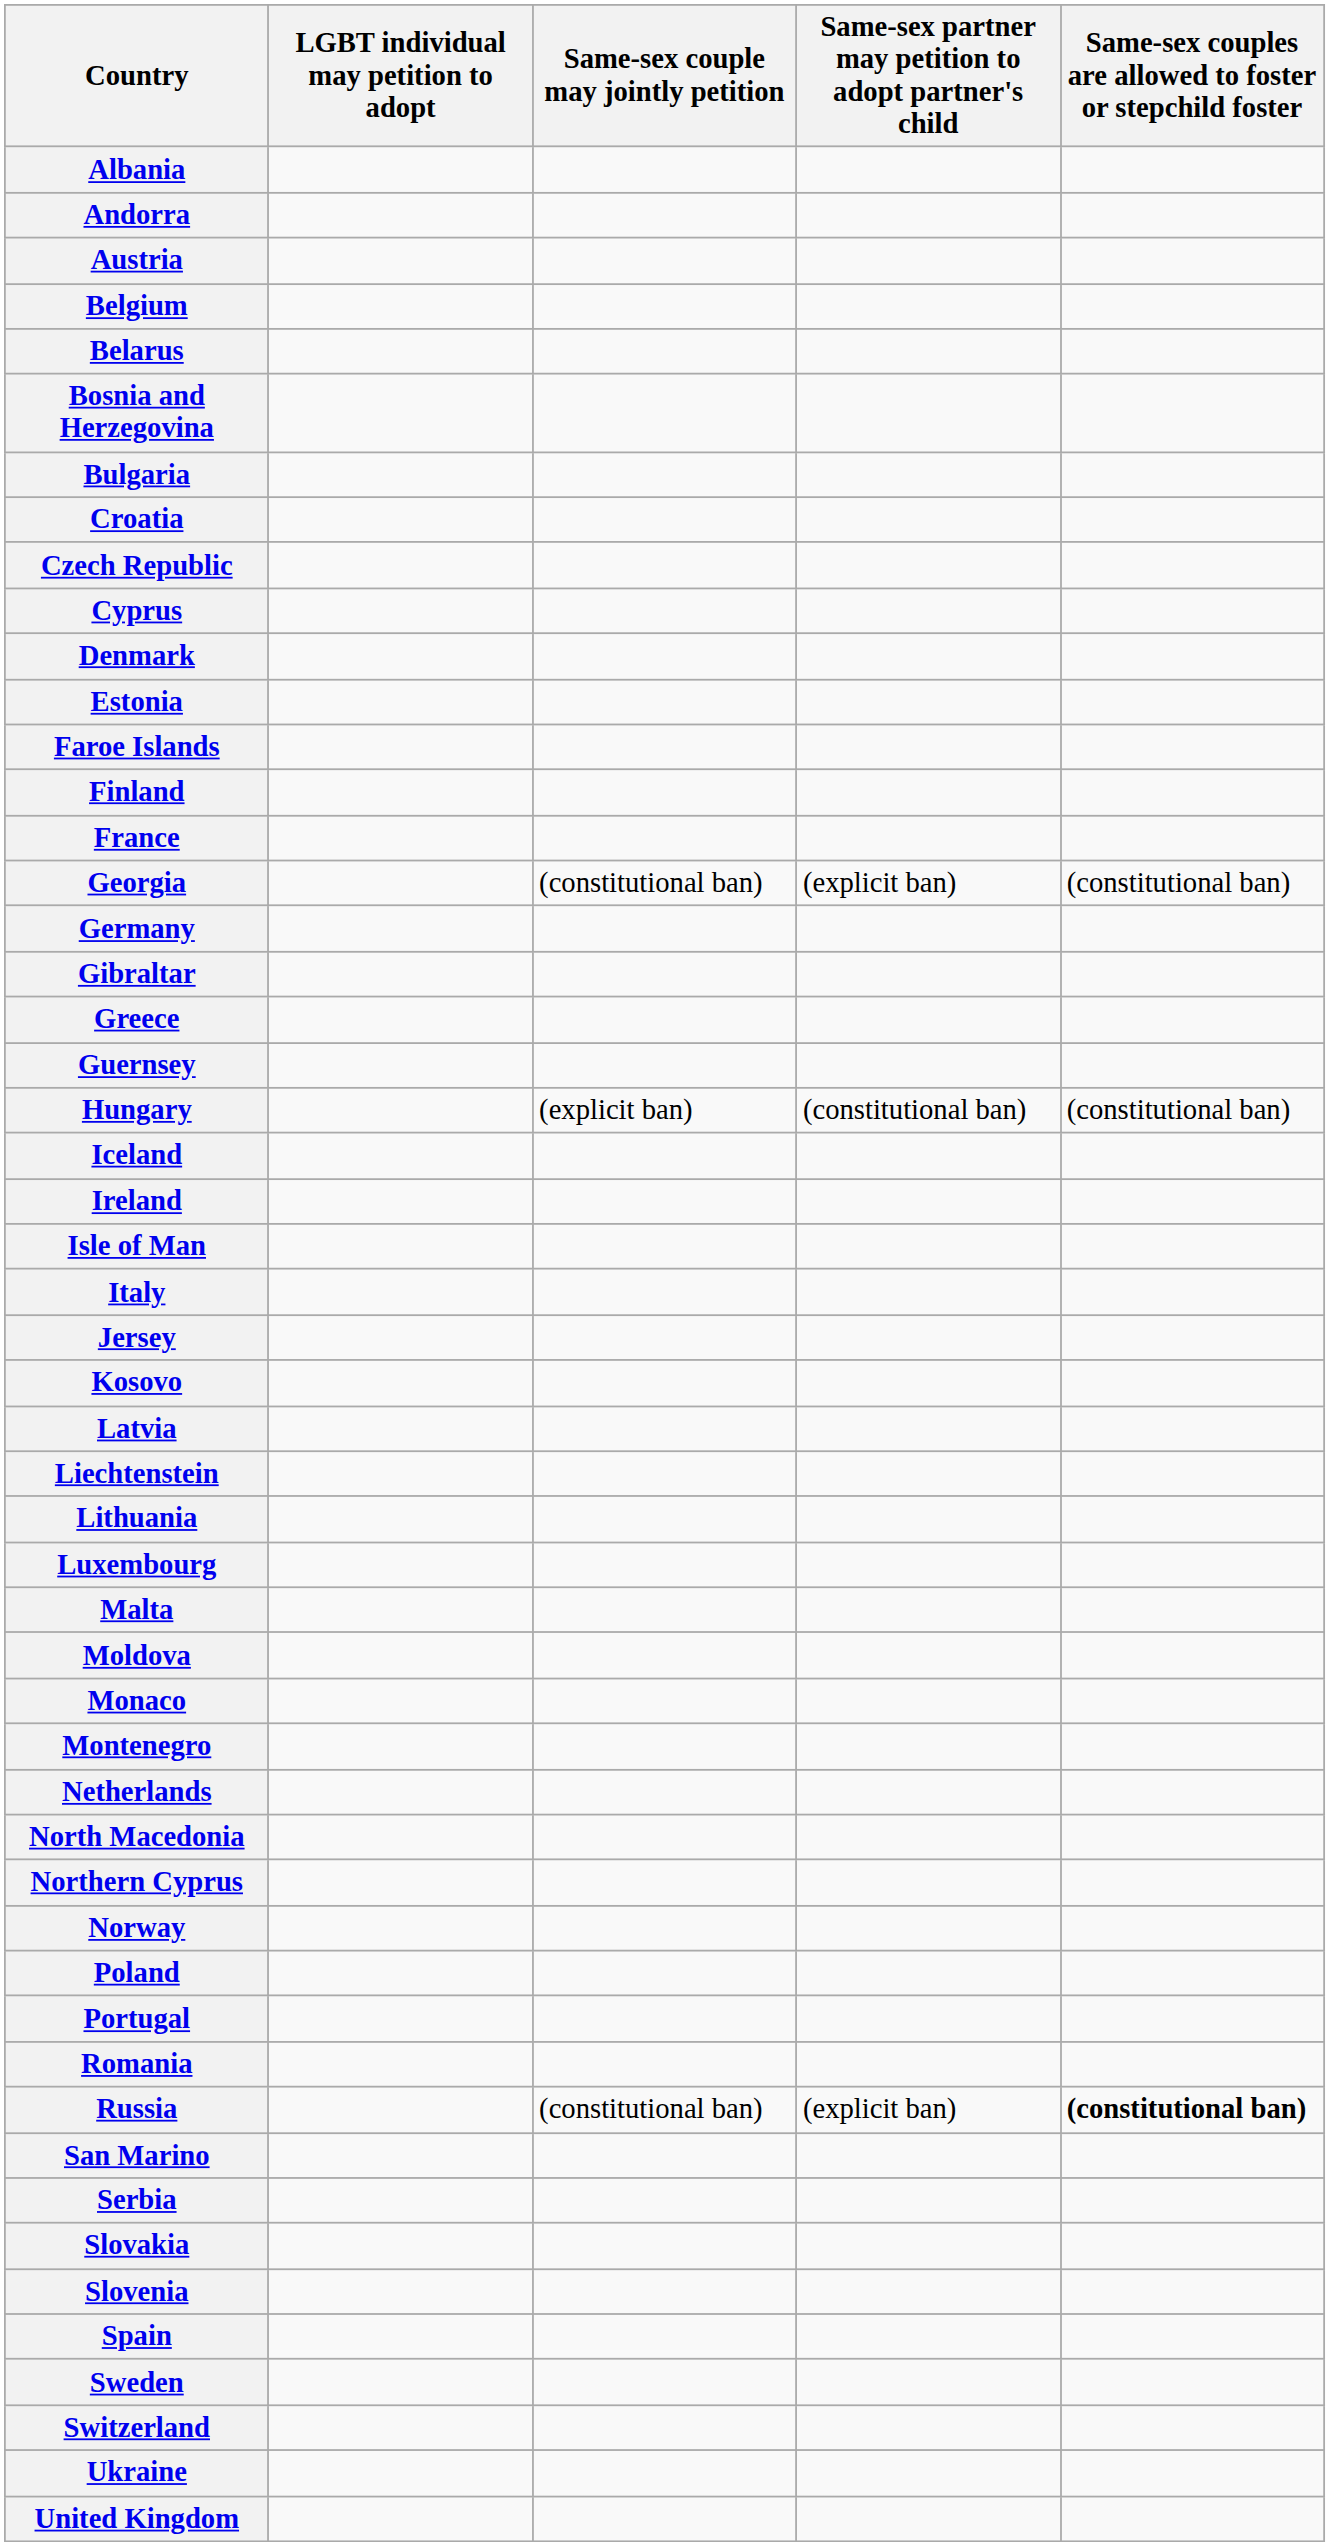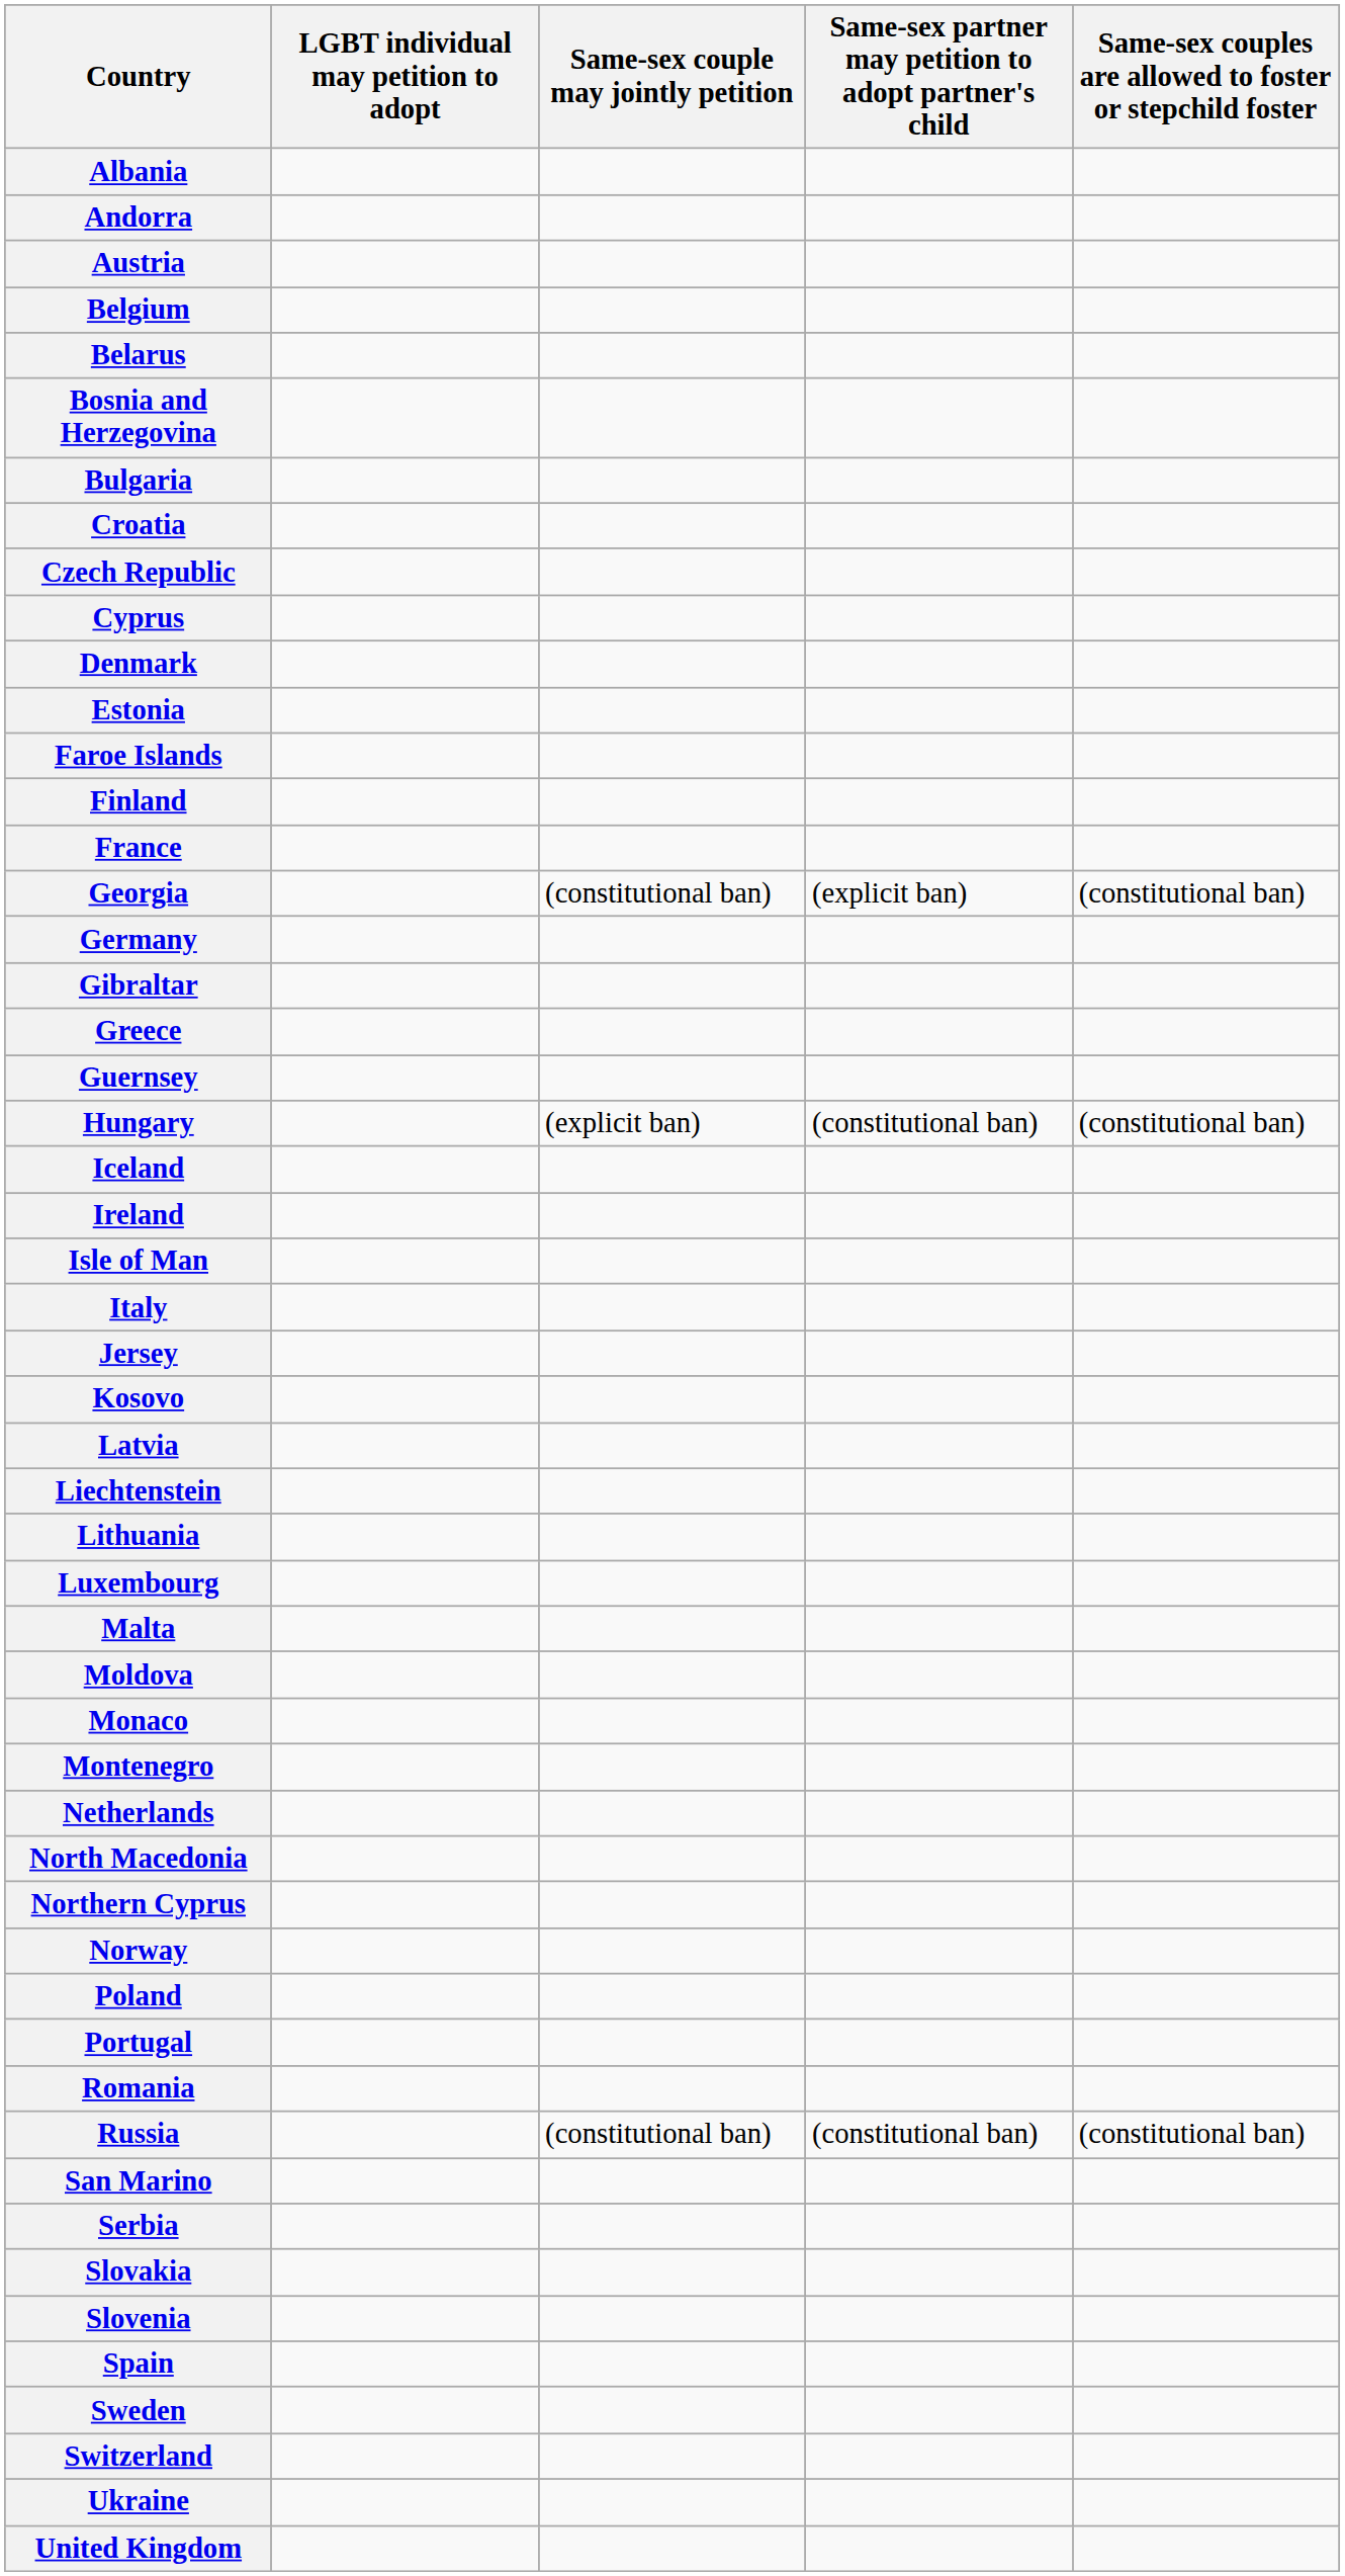 <table class="wikitable">
 <tr>
 <th scope="col" style="width:140px">Country</th>
 <th scope="col" style="width:140px">LGBT individual may petition to adopt</th>
 <th scope="col" style="width:140px">Same-sex couple may jointly petition</th>
 <th scope="col" style="width:140px">Same-sex partner may petition to adopt partner's child</th>
 <th scope="col" style="width:140px">Same-sex couples are allowed to foster or stepchild foster</th>
 </tr>
 <tr>
 <th><a href='#'>Albania</a></th>
 <td></td>
 <td></td>
 <td></td>
 <td></td>
 </tr>
 <tr>
 <th><a href='#'>Andorra</a> </th>
 <td></td>
 <td></td>
 <td></td>
 <td></td>
 </tr>
 <tr>
 <th><a href='#'>Austria</a> </th>
 <td></td>
 <td></td>
 <td></td>
 <td></td>
 </tr>
 <tr>
 <th><a href='#'>Belgium</a> </th>
 <td></td>
 <td></td>
 <td></td>
 <td></td>
 </tr>
 <tr>
 <th><a href='#'>Belarus</a></th>
 <td></td>
 <td></td>
 <td></td>
 <td></td>
 </tr>
 <tr>
 <th><a href='#'>Bosnia and Herzegovina</a></th>
 <td></td>
 <td></td>
 <td></td>
 <td></td>
 </tr>
 <tr>
 <th><a href='#'>Bulgaria</a></th>
 <td></td>
 <td></td>
 <td></td>
 <td></td>
 </tr>
 <tr>
 <th><a href='#'>Croatia</a></th>
 <td></td>
 <td></td>
 <td></td>
 <td></td>
 </tr>
 <tr>
 <th><a href='#'>Czech Republic</a></th>
 <td></td>
 <td></td>
 <td></td>
 <td></td>
 </tr>
 <tr>
 <th><a href='#'>Cyprus</a></th>
 <td></td>
 <td></td>
 <td></td>
 <td></td>
 </tr>
 <tr>
 <th><a href='#'>Denmark</a> </th>
 <td></td>
 <td></td>
 <td></td>
 <td></td>
 </tr>
 <tr>
 <th><a href='#'>Estonia</a> </th>
 <td></td>
 <td></td>
 <td></td>
 <td></td>
 </tr>
 <tr>
 <th><a href='#'>Faroe Islands</a> </th>
 <td></td>
 <td></td>
 <td></td>
 <td></td>
 </tr>
 <tr>
 <th><a href='#'>Finland</a> </th>
 <td></td>
 <td></td>
 <td></td>
 <td></td>
 </tr>
 <tr>
 <th><a href='#'>France</a> </th>
 <td></td>
 <td></td>
 <td></td>
 <td></td>
 </tr>
 <tr>
 <th><a href='#'>Georgia</a></th>
 <td></td>
 <td> (constitutional ban)</td>
 <td> (explicit ban)</td>
 <td> (constitutional ban)</td>
 </tr>
 <tr>
 <th><a href='#'>Germany</a> </th>
 <td></td>
 <td></td>
 <td></td>
 <td></td>
 </tr>
 <tr>
 <th><a href='#'>Gibraltar</a> </th>
 <td></td>
 <td></td>
 <td></td>
 <td></td>
 </tr>
 <tr>
 <th><a href='#'>Greece</a> </th>
 <td></td>
 <td></td>
 <td></td>
 <td></td>
 </tr>
 <tr>
 <th><a href='#'>Guernsey</a> </th>
 <td></td>
 <td></td>
 <td></td>
 <td></td>
 </tr>
 <tr>
 <th><a href='#'>Hungary</a></th>
 <td></td>
 <td> (explicit ban)</td>
 <td> (constitutional ban)</td>
 <td> (constitutional ban)</td>
 </tr>
 <tr>
 <th><a href='#'>Iceland</a> </th>
 <td></td>
 <td></td>
 <td></td>
 <td></td>
 </tr>
 <tr>
 <th><a href='#'>Ireland</a> </th>
 <td></td>
 <td></td>
 <td></td>
 <td></td>
 </tr>
 <tr>
 <th><a href='#'>Isle of Man</a> </th>
 <td></td>
 <td></td>
 <td></td>
 <td></td>
 </tr>
 <tr>
 <th><a href='#'>Italy</a></th>
 <td></td>
 <td></td>
 <td></td>
 <td></td>
 </tr>
 <tr>
 <th><a href='#'>Jersey</a> </th>
 <td></td>
 <td></td>
 <td></td>
 <td></td>
 </tr>
 <tr>
 <th><a href='#'>Kosovo</a></th>
 <td></td>
 <td></td>
 <td></td>
 <td></td>
 </tr>
 <tr>
 <th><a href='#'>Latvia</a></th>
 <td></td>
 <td></td>
 <td></td>
 <td></td>
 </tr>
 <tr>
 <th><a href='#'>Liechtenstein</a> </th>
 <td></td>
 <td></td>
 <td></td>
 <td></td>
 </tr>
 <tr>
 <th><a href='#'>Lithuania</a></th>
 <td></td>
 <td></td>
 <td></td>
 <td></td>
 </tr>
 <tr>
 <th><a href='#'>Luxembourg</a> </th>
 <td></td>
 <td></td>
 <td></td>
 <td></td>
 </tr>
 <tr>
 <th><a href='#'>Malta</a> </th>
 <td></td>
 <td></td>
 <td></td>
 <td></td>
 </tr>
 <tr>
 <th><a href='#'>Moldova</a></th>
 <td></td>
 <td></td>
 <td></td>
 <td></td>
 </tr>
 <tr>
 <th><a href='#'>Monaco</a></th>
 <td></td>
 <td></td>
 <td></td>
 <td></td>
 </tr>
 <tr>
 <th><a href='#'>Montenegro</a></th>
 <td></td>
 <td></td>
 <td></td>
 <td></td>
 </tr>
 <tr>
 <th><a href='#'>Netherlands</a> </th>
 <td></td>
 <td></td>
 <td></td>
 <td></td>
 </tr>
 <tr>
 <th><a href='#'>North Macedonia</a></th>
 <td></td>
 <td></td>
 <td></td>
 <td></td>
 </tr>
 <tr>
 <th><a href='#'>Northern Cyprus</a></th>
 <td></td>
 <td></td>
 <td></td>
 <td></td>
 </tr>
 <tr>
 <th><a href='#'>Norway</a> </th>
 <td></td>
 <td></td>
 <td></td>
 <td></td>
 </tr>
 <tr>
 <th><a href='#'>Poland</a></th>
 <td></td>
 <td></td>
 <td></td>
 <td></td>
 </tr>
 <tr>
 <th><a href='#'>Portugal</a> </th>
 <td></td>
 <td></td>
 <td></td>
 <td></td>
 </tr>
 <tr>
 <th><a href='#'>Romania</a></th>
 <td></td>
 <td></td>
 <td></td>
 <td></td>
 </tr>
 <tr>
 <th><a href='#'>Russia</a></th>
 <td></td>
 <td> (constitutional ban)</td>
-<td> (explicit ban)</td>
-<td><strong> (constitutional ban)</strong></td>
+<td> (constitutional ban)</td>
+<td> (constitutional ban)</td>
 </tr>
 <tr>
 <th><a href='#'>San Marino</a></th>
 <td></td>
 <td></td>
 <td></td>
 <td></td>
 </tr>
 <tr>
 <th><a href='#'>Serbia</a></th>
 <td></td>
 <td></td>
 <td></td>
 <td></td>
 </tr>
 <tr>
 <th><a href='#'>Slovakia</a></th>
 <td></td>
 <td></td>
 <td></td>
 <td></td>
 </tr>
 <tr>
 <th><a href='#'>Slovenia</a> </th>
 <td></td>
 <td></td>
 <td></td>
 <td></td>
 </tr>
 <tr>
 <th><a href='#'>Spain</a> </th>
 <td></td>
 <td></td>
 <td></td>
 <td></td>
 </tr>
 <tr>
 <th><a href='#'>Sweden</a> </th>
 <td></td>
 <td></td>
 <td></td>
 <td></td>
 </tr>
 <tr>
 <th><a href='#'>Switzerland</a> </th>
 <td></td>
 <td></td>
 <td></td>
 <td></td>
 </tr>
 <tr>
 <th><a href='#'>Ukraine</a></th>
 <td></td>
 <td></td>
 <td></td>
 <td></td>
 </tr>
 <tr>
 <th><a href='#'>United Kingdom</a> </th>
 <td></td>
 <td></td>
 <td></td>
 <td></td>
 </tr>
 </table>
